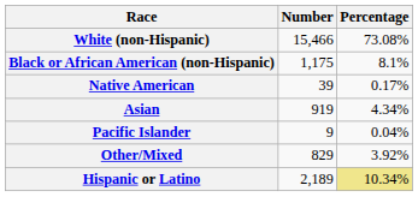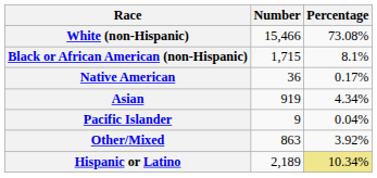 <table class="wikitable" style="text-align:right">
 <tr>
 <th scope="col">Race</th>
 <th scope="col">Number</th>
 <th scope="col">Percentage</th>
 </tr>
 <tr>
 <th scope="row"><a href='#'>White</a> (non-Hispanic)</th>
 <td>15,466</td>
 <td>73.08%</td>
 </tr>
 <tr>
 <th scope="row"><a href='#'>Black or African American</a> (non-Hispanic)</th>
-<td>1,175</td>
+<td>1,715</td>
 <td>8.1%</td>
 </tr>
 <tr>
 <th scope="row"><a href='#'>Native American</a></th>
-<td>39</td>
+<td>36</td>
 <td>0.17%</td>
 </tr>
 <tr>
 <th scope="row"><a href='#'>Asian</a></th>
 <td>919</td>
 <td>4.34%</td>
 </tr>
 <tr>
 <th scope="row"><a href='#'>Pacific Islander</a></th>
 <td>9</td>
 <td>0.04%</td>
 </tr>
 <tr>
 <th scope="row"><a href='#'>Other/Mixed</a></th>
-<td>829</td>
+<td>863</td>
 <td>3.92%</td>
 </tr>
 <tr>
 <th scope="row"><a href='#'>Hispanic</a> or <a href='#'>Latino</a></th>
 <td>2,189</td>
 <td style="background: khaki;">10.34%</td>
 </tr>
 </table>
